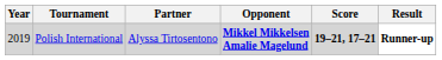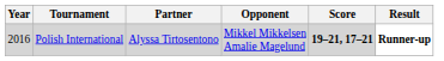 <table class="sortable wikitable" style="font-size: 90%;">
 <tr>
 <th>Year</th>
 <th>Tournament</th>
 <th>Partner</th>
 <th>Opponent</th>
 <th>Score</th>
 <th>Result</th>
 </tr>
 <tr style="background:#D5D5D5">
-<td align="center">2019</td>
+<td align="center">2016</td>
 <td align="left"><a href='#'>Polish International</a></td>
 <td align="left"> <a href='#'>Alyssa Tirtosentono</a></td>
-<td align="left"><strong> <a href='#'>Mikkel Mikkelsen</a><br> <a href='#'>Amalie Magelund</a></strong></td>
+<td align="left"> <a href='#'>Mikkel Mikkelsen</a><br> <a href='#'>Amalie Magelund</a></td>
 <td align="left"><strong>19–21, 17–21</strong></td>
 <td style="text-align:left; background:white"> <strong>Runner-up</strong></td>
 </tr>
 </table>
